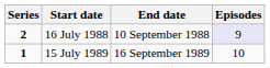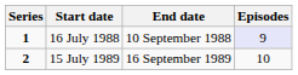 <table class="wikitable" style="text-align:center;">
 <tr>
 <th>Series</th>
 <th>Start date</th>
 <th>End date</th>
 <th>Episodes</th>
 </tr>
 <tr>
-<td><strong>2</strong></td>
+<td><strong>1</strong></td>
 <td>16 July 1988</td>
 <td>10 September 1988</td>
 <td style="background: lavender;">9</td>
 </tr>
 <tr>
-<td><strong>1</strong></td>
+<td><strong>2</strong></td>
 <td>15 July 1989</td>
 <td>16 September 1989</td>
 <td>10</td>
 </tr>
 </table>
